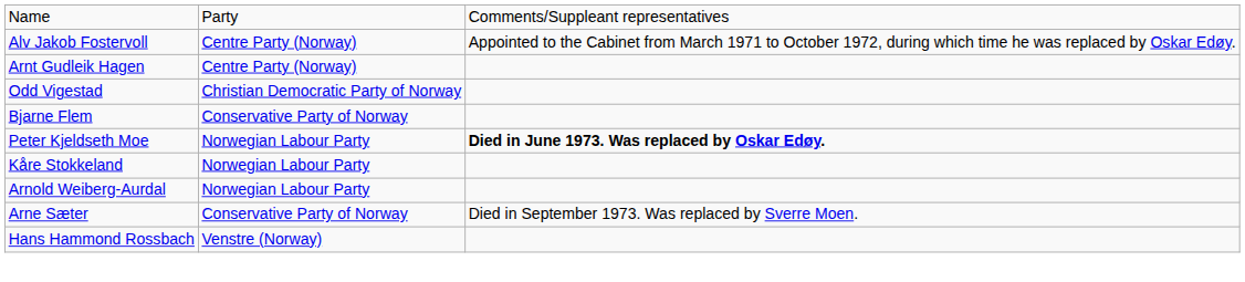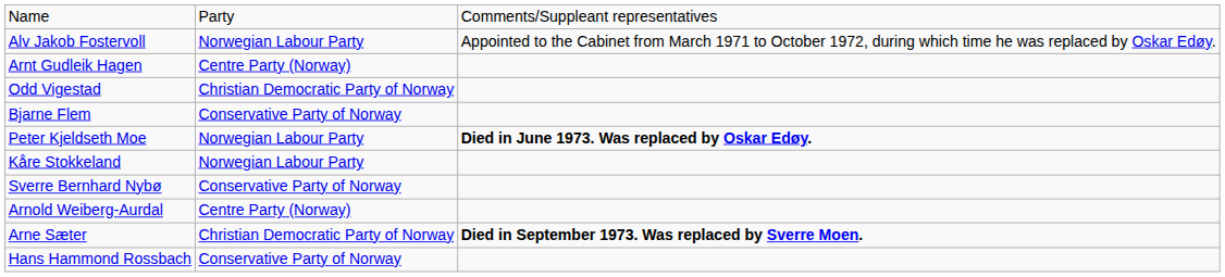 <table class="wikitable">
 <tr>
 <td>Name</td>
 <td>Party</td>
 <td>Comments/Suppleant representatives</td>
 </tr>
 <tr>
 <td><a href='#'>Alv Jakob Fostervoll</a></td>
-<td><a href='#'>Centre Party (Norway)</a></td>
+<td><a href='#'>Norwegian Labour Party</a></td>
 <td>Appointed to the Cabinet from March 1971 to October 1972, during which time he was replaced by <a href='#'>Oskar Edøy</a>.</td>
 </tr>
 <tr>
 <td><a href='#'>Arnt Gudleik Hagen</a></td>
 <td><a href='#'>Centre Party (Norway)</a></td>
 <td></td>
 </tr>
 <tr>
 <td><a href='#'>Odd Vigestad</a></td>
 <td><a href='#'>Christian Democratic Party of Norway</a></td>
 <td></td>
 </tr>
 <tr>
 <td><a href='#'>Bjarne Flem</a></td>
 <td><a href='#'>Conservative Party of Norway</a></td>
 <td></td>
 </tr>
 <tr>
 <td><a href='#'>Peter Kjeldseth Moe</a></td>
 <td><a href='#'>Norwegian Labour Party</a></td>
 <td><strong>Died in June 1973. Was replaced by <a href='#'>Oskar Edøy</a>.</strong></td>
 </tr>
 <tr>
 <td><a href='#'>Kåre Stokkeland</a></td>
 <td><a href='#'>Norwegian Labour Party</a></td>
 <td></td>
 </tr>
 <tr>
+<td><a href='#'>Sverre Bernhard Nybø</a></td>
+<td><a href='#'>Conservative Party of Norway</a></td>
+<td></td>
+</tr>
+<tr>
 <td><a href='#'>Arnold Weiberg-Aurdal</a></td>
-<td><a href='#'>Norwegian Labour Party</a></td>
+<td><a href='#'>Centre Party (Norway)</a></td>
 <td></td>
 </tr>
 <tr>
 <td><a href='#'>Arne Sæter</a></td>
-<td><a href='#'>Conservative Party of Norway</a></td>
-<td>Died in September 1973. Was replaced by <a href='#'>Sverre Moen</a>.</td>
+<td><a href='#'>Christian Democratic Party of Norway</a></td>
+<td><strong>Died in September 1973. Was replaced by <a href='#'>Sverre Moen</a>.</strong></td>
 </tr>
 <tr>
 <td><a href='#'>Hans Hammond Rossbach</a></td>
-<td><a href='#'>Venstre (Norway)</a></td>
+<td><a href='#'>Conservative Party of Norway</a></td>
 <td></td>
 </tr>
 </table>
